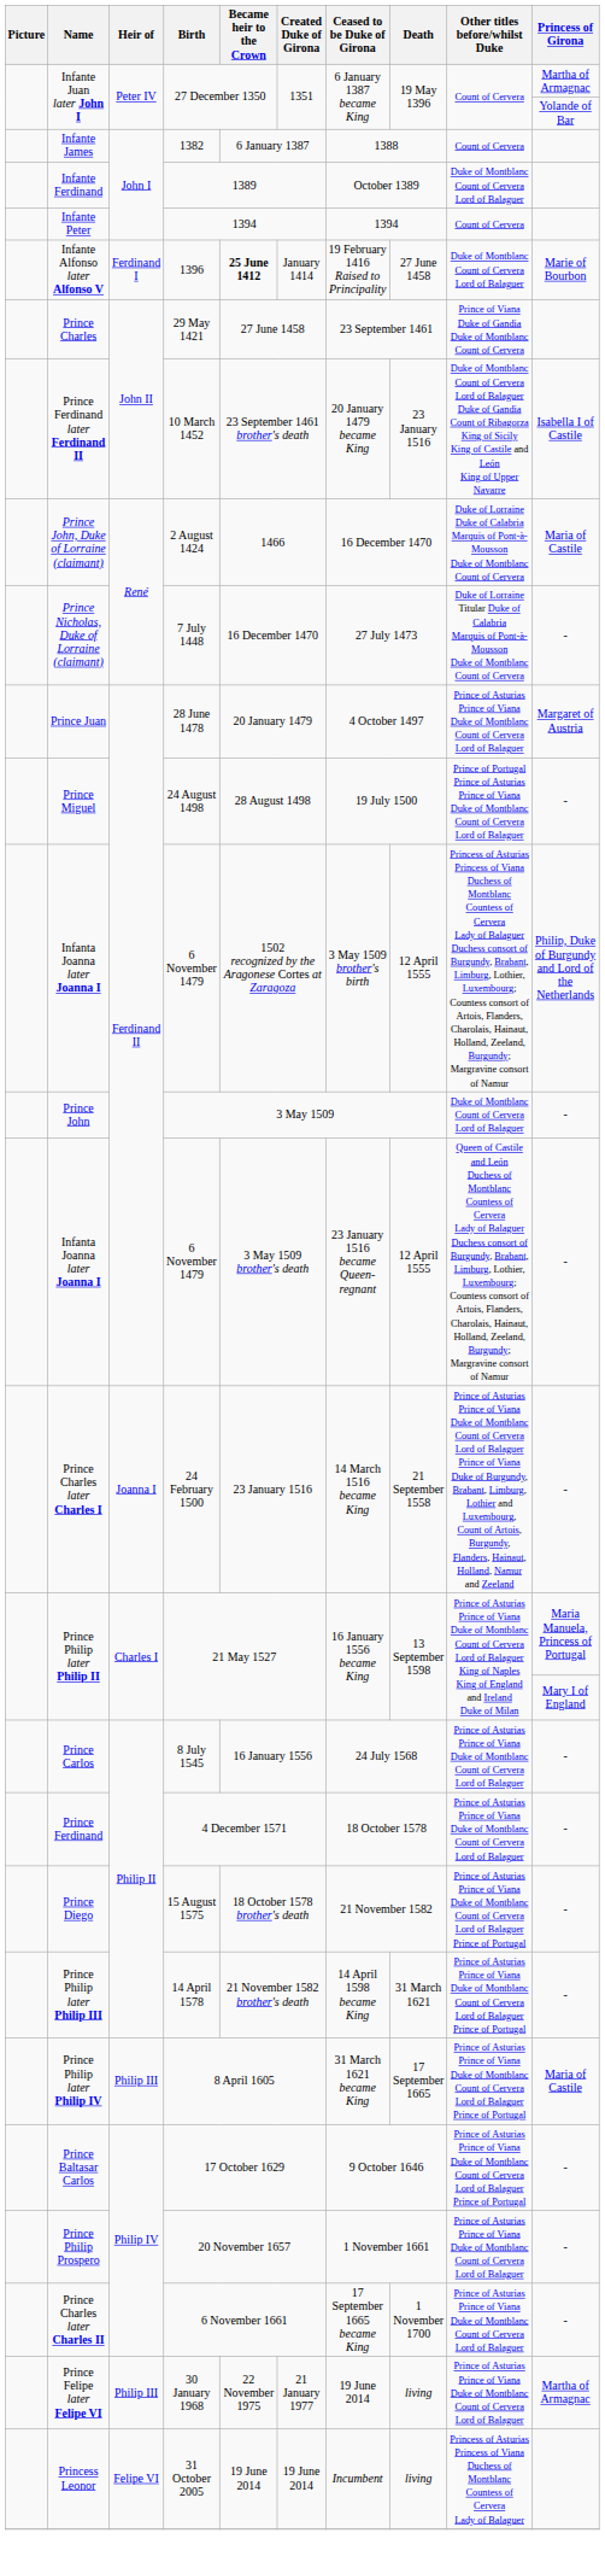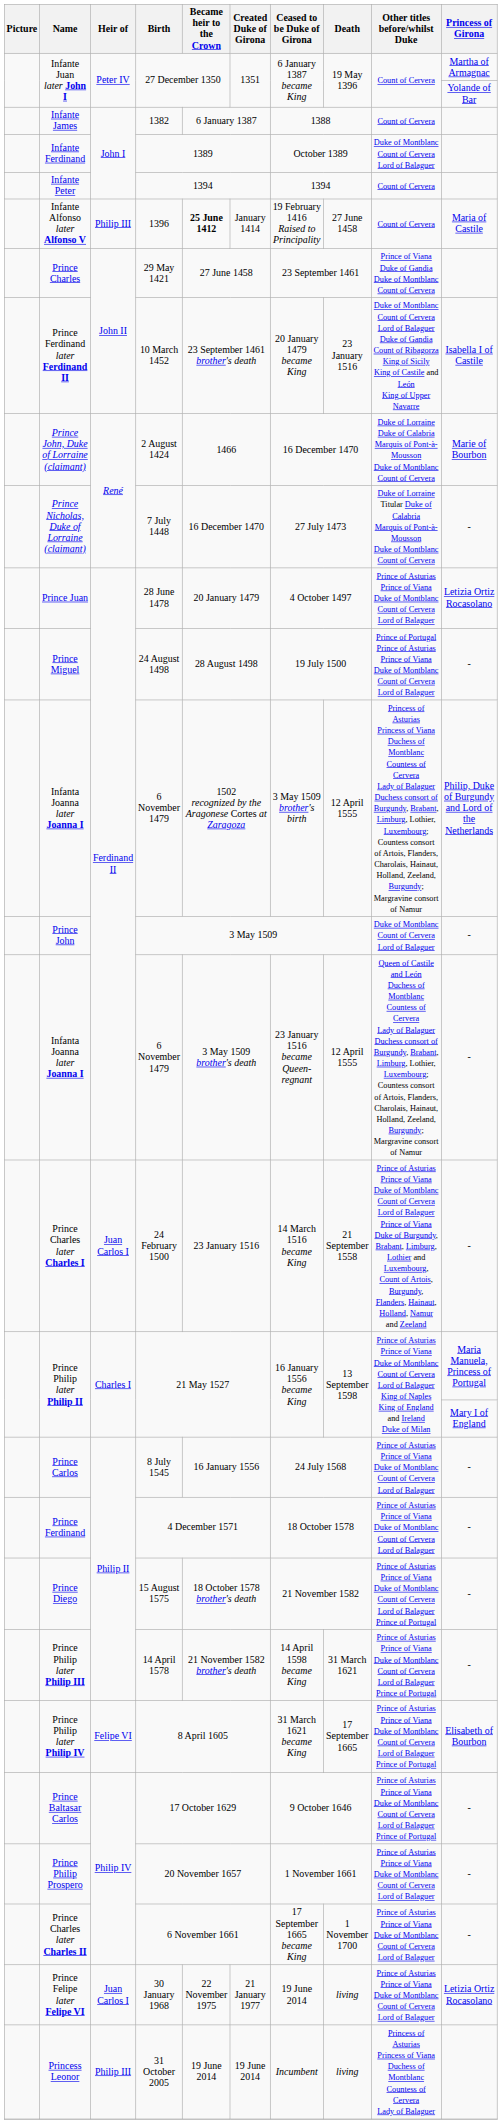 <table width=90% class="wikitable">
 <tr>
 <th>Picture</th>
 <th>Name</th>
 <th>Heir of</th>
 <th>Birth</th>
 <th>Became heir to the <a href='#'>Crown</a></th>
 <th>Created Duke of Girona</th>
 <th>Ceased to be Duke of Girona</th>
 <th>Death</th>
 <th>Other titles before/whilst Duke</th>
 <th><a href='#'>Princess of Girona</a></th>
 </tr>
 <tr>
 <td align="center" rowspan="2"></td>
 <td align="center" rowspan="2">Infante Juan<br><em>later</em> <strong><a href='#'>John I</a></strong></td>
 <td align="center" rowspan="2"><a href='#'>Peter IV</a></td>
 <td rowspan="2" colspan="2" align="center">27 December 1350</td>
 <td align="center" rowspan="2">1351</td>
 <td align="center" rowspan="2">6 January 1387<br><em>became King</em></td>
 <td align="center" rowspan="2">19 May 1396</td>
 <td align="center" rowspan="2"><small><a href='#'>Count of Cervera</a></small></td>
 <td align="center"><a href='#'>Martha of Armagnac</a></td>
 </tr>
 <tr>
 <td align="center"><a href='#'>Yolande of Bar</a></td>
 </tr>
 <tr>
 <td align="center"></td>
 <td align="center"><a href='#'>Infante James</a></td>
 <td align="center" rowspan="3"><a href='#'>John I</a></td>
 <td align="center">1382</td>
 <td align="center" colspan="2">6 January 1387</td>
 <td align="center" colspan="2">1388</td>
 <td align="center"><small><a href='#'>Count of Cervera</a></small></td>
 <td align="center"></td>
 </tr>
 <tr>
 <td align="center"></td>
 <td align="center"><a href='#'>Infante Ferdinand</a></td>
 <td align="center" colspan="3">1389</td>
 <td align="center" colspan="2">October 1389</td>
 <td align="center"><small><a href='#'>Duke of Montblanc</a><br><a href='#'>Count of Cervera</a><br><a href='#'>Lord of Balaguer</a></small></td>
 <td align="center"></td>
 </tr>
 <tr>
 <td align="center"></td>
 <td align="center"><a href='#'>Infante Peter</a></td>
 <td align="center" colspan="3">1394</td>
 <td align="center" colspan="2">1394</td>
 <td align="center"><small><a href='#'>Count of Cervera</a></small></td>
 <td align="center"></td>
 </tr>
 <tr>
 <td align="center"></td>
 <td align="center">Infante Alfonso<br><em>later</em> <strong><a href='#'>Alfonso V</a></strong></td>
-<td align="center"><a href='#'>Ferdinand I</a></td>
+<td align="center"><a href='#'>Philip III</a></td>
 <td align="center">1396</td>
 <td align="center"><strong>25 June 1412</strong></td>
 <td align="center">January 1414</td>
 <td align="center">19 February 1416<br><em>Raised to Principality </em></td>
 <td align="center">27 June 1458</td>
-<td align="center"><small><a href='#'>Duke of Montblanc</a><br><a href='#'>Count of Cervera</a><br><a href='#'>Lord of Balaguer</a></small></td>
-<td align="center"><a href='#'>Marie of Bourbon</a></td>
+<td align="center"><small><a href='#'>Count of Cervera</a></small></td>
+<td align="center"><a href='#'>Maria of Castile</a></td>
 </tr>
 <tr>
 <td align="center"></td>
 <td align="center"><a href='#'>Prince Charles</a></td>
 <td align="center" rowspan="2"><a href='#'>John II</a></td>
 <td align="center">29 May 1421</td>
 <td align="center" colspan="2">27 June 1458</td>
 <td align="center" colspan="2">23 September 1461</td>
 <td align="center"><small><a href='#'>Prince of Viana</a><br><a href='#'>Duke of Gandia</a><br><a href='#'>Duke of Montblanc</a><br><a href='#'>Count of Cervera</a></small></td>
 <td align="center"></td>
 </tr>
 <tr>
 <td align="center"></td>
 <td align="center">Prince Ferdinand<br><em>later</em> <strong><a href='#'>Ferdinand II</a></strong></td>
 <td align="center">10 March 1452</td>
 <td align="center" colspan="2">23 September 1461<br><em><a href='#'>brother</a>'s death</em></td>
 <td align="center">20 January 1479<br><em>became King</em></td>
 <td align="center">23 January 1516</td>
 <td align="center"><small><a href='#'>Duke of Montblanc</a><br><a href='#'>Count of Cervera</a><br><a href='#'>Lord of Balaguer</a><br><a href='#'>Duke of Gandia</a><br><a href='#'>Count of Ribagorza</a><br><a href='#'>King of Sicily</a><br><a href='#'>King of Castile</a> and <a href='#'>León</a><br><a href='#'>King of Upper Navarre</a></small></td>
 <td align="center"><a href='#'>Isabella I of Castile</a></td>
 </tr>
 <tr>
 <td align="center"></td>
 <td align="center"><em><a href='#'>Prince John, Duke of Lorraine <br>(claimant)</a></em></td>
 <td align="center" rowspan="2"><em><a href='#'>René</a></em></td>
 <td align="center">2 August 1424</td>
 <td align="center" colspan="2">1466</td>
 <td align="center" colspan="2">16 December 1470</td>
 <td align="center"><small><a href='#'>Duke of Lorraine</a><br><a href='#'>Duke of Calabria</a><br><a href='#'>Marquis of Pont-à-Mousson</a><br><a href='#'>Duke of Montblanc</a><br><a href='#'>Count of Cervera</a></small></td>
-<td align="center"><a href='#'>Maria of Castile</a></td>
+<td align="center"><a href='#'>Marie of Bourbon</a></td>
 </tr>
 <tr>
 <td align="center"></td>
 <td align="center"><em><a href='#'>Prince Nicholas, Duke of Lorraine <br>(claimant)</a></em></td>
 <td align="center">7 July 1448</td>
 <td align="center" colspan="2">16 December 1470</td>
 <td align="center" colspan="2">27 July 1473</td>
 <td align="center"><small><a href='#'>Duke of Lorraine</a><br>Titular <a href='#'>Duke of Calabria</a><br><a href='#'>Marquis of Pont-à-Mousson</a><br><a href='#'>Duke of Montblanc</a><br><a href='#'>Count of Cervera</a></small></td>
 <td align="center">-</td>
 </tr>
 <tr>
 <td align="center"></td>
 <td align="center"><a href='#'>Prince Juan</a></td>
 <td align="center" rowspan="5"><a href='#'>Ferdinand II</a></td>
 <td align="center">28 June 1478</td>
 <td align="center" colspan="2">20 January 1479</td>
 <td align="center" colspan="2">4 October 1497</td>
 <td align="center"><small><a href='#'>Prince of Asturias</a><br><a href='#'>Prince of Viana</a><br><a href='#'>Duke of Montblanc</a><br><a href='#'>Count of Cervera</a><br><a href='#'>Lord of Balaguer</a></small></td>
-<td align="center"><a href='#'>Margaret of Austria</a></td>
+<td align="center"><a href='#'>Letizia Ortiz Rocasolano</a></td>
 </tr>
 <tr>
 <td align="center"></td>
 <td align="center"><a href='#'>Prince Miguel</a></td>
 <td align="center">24 August 1498</td>
 <td align="center" colspan="2">28 August 1498</td>
 <td align="center" colspan="2">19 July 1500</td>
 <td align="center"><small><a href='#'>Prince of Portugal</a><br><a href='#'>Prince of Asturias</a><br><a href='#'>Prince of Viana</a><br><a href='#'>Duke of Montblanc</a><br><a href='#'>Count of Cervera</a><br><a href='#'>Lord of Balaguer</a></small></td>
 <td align="center">-</td>
 </tr>
 <tr>
 <td align="center"></td>
 <td align="center">Infanta Joanna<br><em>later</em> <strong><a href='#'>Joanna I</a></strong></td>
 <td align="center">6 November 1479</td>
 <td align="center" colspan="2">1502<br><em>recognized by the Aragonese </em>Cortes<em> at <a href='#'>Zaragoza</a></em></td>
 <td align="center">3 May 1509<br><em><a href='#'>brother</a>'s birth</em></td>
 <td align="center">12 April 1555</td>
 <td align="center"><small><a href='#'>Princess of Asturias</a><br><a href='#'>Princess of Viana</a><br><a href='#'>Duchess of Montblanc</a><br><a href='#'>Countess of Cervera</a><br><a href='#'>Lady of Balaguer</a><br><a href='#'>Duchess consort of Burgundy</a>, <a href='#'>Brabant</a>, <a href='#'>Limburg</a>, Lothier, <a href='#'>Luxembourg</a>; Countess consort of Artois, Flanders, Charolais, Hainaut, Holland, Zeeland, <a href='#'>Burgundy</a>; Margravine consort of Namur</small></td>
 <td align="center"><a href='#'>Philip, Duke of Burgundy and Lord of the Netherlands</a></td>
 </tr>
 <tr>
 <td align="center"></td>
 <td align="center"><a href='#'>Prince John</a></td>
 <td align="center" colspan="5">3 May 1509</td>
 <td align="center"><small><a href='#'>Duke of Montblanc</a><br><a href='#'>Count of Cervera</a><br><a href='#'>Lord of Balaguer</a></small></td>
 <td align="center">-</td>
 </tr>
 <tr>
 <td align="center"></td>
 <td align="center">Infanta Joanna<br><em>later</em> <strong><a href='#'>Joanna I</a></strong></td>
 <td align="center">6 November 1479</td>
 <td align="center" colspan="2">3 May 1509<br><em><a href='#'>brother</a>'s death</em></td>
 <td align="center">23 January 1516<br><em>became Queen-regnant</em></td>
 <td align="center">12 April 1555</td>
 <td align="center"><small><a href='#'>Queen of Castile and León</a><br><a href='#'>Duchess of Montblanc</a><br><a href='#'>Countess of Cervera</a><br><a href='#'>Lady of Balaguer</a><br><a href='#'>Duchess consort of Burgundy</a>, <a href='#'>Brabant</a>, <a href='#'>Limburg</a>, Lothier, <a href='#'>Luxembourg</a>; Countess consort of Artois, Flanders, Charolais, Hainaut, Holland, Zeeland, <a href='#'>Burgundy</a>; Margravine consort of Namur</small></td>
 <td align="center">-</td>
 </tr>
 <tr>
 <td align="center"></td>
 <td align="center">Prince Charles<br><em>later</em> <strong><a href='#'>Charles I</a></strong></td>
-<td align="center"><a href='#'>Joanna I</a></td>
+<td align="center"><a href='#'>Juan Carlos I</a></td>
 <td align="center">24 February 1500</td>
 <td align="center" colspan="2">23 January 1516</td>
 <td align="center">14 March 1516<br><em>became King</em></td>
 <td align="center">21 September 1558</td>
 <td align="center"><small><a href='#'>Prince of Asturias</a><br><a href='#'>Prince of Viana</a><br><a href='#'>Duke of Montblanc</a><br><a href='#'>Count of Cervera</a><br><a href='#'>Lord of Balaguer</a><br><a href='#'>Prince of Viana</a><br><a href='#'>Duke of Burgundy</a>, <a href='#'>Brabant</a>, <a href='#'>Limburg</a>, <a href='#'>Lothier</a> and <a href='#'>Luxembourg</a>,<br><a href='#'>Count of Artois</a>, <a href='#'>Burgundy</a>, <a href='#'>Flanders</a>, <a href='#'>Hainaut</a>,<br><a href='#'>Holland</a>, <a href='#'>Namur</a> and <a href='#'>Zeeland</a></small></td>
 <td align="center">-</td>
 </tr>
 <tr>
 <td align="center" rowspan="2"></td>
 <td align="center" rowspan="2">Prince Philip<br><em>later</em> <strong><a href='#'>Philip II</a></strong></td>
 <td align="center" rowspan="2"><a href='#'>Charles I</a></td>
 <td align="center" colspan="3" rowspan="2">21 May 1527</td>
 <td align="center" rowspan="2">16 January 1556<br><em>became King</em></td>
 <td align="center" rowspan="2">13 September 1598</td>
 <td align="center" rowspan="2"><small><a href='#'>Prince of Asturias</a><br><a href='#'>Prince of Viana</a><br><a href='#'>Duke of Montblanc</a><br><a href='#'>Count of Cervera</a><br><a href='#'>Lord of Balaguer</a><br><a href='#'>King of Naples</a><br><a href='#'>King of England</a> and <a href='#'>Ireland</a><br><a href='#'>Duke of Milan</a></small></td>
 <td align="center"><a href='#'>Maria Manuela, Princess of Portugal</a></td>
 </tr>
 <tr>
 <td align="center"><a href='#'>Mary I of England</a></td>
 </tr>
 <tr>
 <td align="center"></td>
 <td align="center"><a href='#'>Prince Carlos</a></td>
 <td align="center" rowspan="4"><a href='#'>Philip II</a></td>
 <td align="center">8 July 1545</td>
 <td align="center" colspan="2">16 January 1556</td>
 <td align="center" colspan="2">24 July 1568</td>
 <td align="center"><small><a href='#'>Prince of Asturias</a><br><a href='#'>Prince of Viana</a><br><a href='#'>Duke of Montblanc</a><br><a href='#'>Count of Cervera</a><br><a href='#'>Lord of Balaguer</a></small></td>
 <td align="center">-</td>
 </tr>
 <tr>
 <td align="center"></td>
 <td align="center"><a href='#'>Prince Ferdinand</a></td>
 <td align="center" colspan="3">4 December 1571</td>
 <td align="center" colspan="2">18 October 1578</td>
 <td align="center"><small><a href='#'>Prince of Asturias</a><br><a href='#'>Prince of Viana</a><br><a href='#'>Duke of Montblanc</a><br><a href='#'>Count of Cervera</a><br><a href='#'>Lord of Balaguer</a></small></td>
 <td align="center">-</td>
 </tr>
 <tr>
 <td align="center"></td>
 <td align="center"><a href='#'>Prince Diego</a></td>
 <td align="center">15 August 1575</td>
 <td align="center" colspan="2">18 October 1578<br><em><a href='#'>brother</a>'s death</em></td>
 <td align="center" colspan="2">21 November 1582</td>
 <td align="center"><small><a href='#'>Prince of Asturias</a><br><a href='#'>Prince of Viana</a><br><a href='#'>Duke of Montblanc</a><br><a href='#'>Count of Cervera</a><br><a href='#'>Lord of Balaguer</a><br><a href='#'>Prince of Portugal</a></small></td>
 <td align="center">-</td>
 </tr>
 <tr>
 <td align="center"></td>
 <td align="center">Prince Philip<br><em>later</em> <strong><a href='#'>Philip III</a></strong></td>
 <td align="center">14 April 1578</td>
 <td align="center" colspan="2">21 November 1582<br><em><a href='#'>brother</a>'s death</em></td>
 <td align="center">14 April 1598<br><em>became King</em></td>
 <td align="center">31 March 1621</td>
 <td align="center"><small><a href='#'>Prince of Asturias</a><br><a href='#'>Prince of Viana</a><br><a href='#'>Duke of Montblanc</a><br><a href='#'>Count of Cervera</a><br><a href='#'>Lord of Balaguer</a><br><a href='#'>Prince of Portugal</a></small></td>
 <td align="center">-</td>
 </tr>
 <tr>
 <td align="center"></td>
 <td align="center">Prince Philip<br><em>later</em> <strong><a href='#'>Philip IV</a></strong></td>
-<td align="center"><a href='#'>Philip III</a></td>
+<td align="center"><a href='#'>Felipe VI</a></td>
 <td align="center" colspan="3">8 April 1605</td>
 <td align="center">31 March 1621<br><em>became King</em></td>
 <td align="center">17 September 1665</td>
 <td align="center"><small><a href='#'>Prince of Asturias</a><br><a href='#'>Prince of Viana</a><br><a href='#'>Duke of Montblanc</a><br><a href='#'>Count of Cervera</a><br><a href='#'>Lord of Balaguer</a><br><a href='#'>Prince of Portugal</a></small></td>
-<td align="center"><a href='#'>Maria of Castile</a></td>
+<td align="center"><a href='#'>Elisabeth of Bourbon</a></td>
 </tr>
 <tr>
 <td align="center"></td>
 <td align="center"><a href='#'>Prince Baltasar Carlos</a></td>
 <td align="center" rowspan="3"><a href='#'>Philip IV</a></td>
 <td align="center" colspan="3">17 October 1629</td>
 <td align="center" colspan="2">9 October 1646</td>
 <td align="center"><small><a href='#'>Prince of Asturias</a><br><a href='#'>Prince of Viana</a><br><a href='#'>Duke of Montblanc</a><br><a href='#'>Count of Cervera</a><br><a href='#'>Lord of Balaguer</a><br><a href='#'>Prince of Portugal</a></small></td>
 <td align="center">-</td>
 </tr>
 <tr>
 <td align="center"></td>
 <td align="center"><a href='#'>Prince Philip Prospero</a></td>
 <td align="center" colspan="3">20 November 1657</td>
 <td align="center" colspan="2">1 November 1661</td>
 <td align="center"><small><a href='#'>Prince of Asturias</a><br><a href='#'>Prince of Viana</a><br><a href='#'>Duke of Montblanc</a><br><a href='#'>Count of Cervera</a><br><a href='#'>Lord of Balaguer</a></small></td>
 <td align="center">-</td>
 </tr>
 <tr>
 <td align="center"></td>
 <td align="center">Prince Charles<br><em>later</em> <strong><a href='#'>Charles II</a></strong></td>
 <td align="center" colspan="3">6 November 1661</td>
 <td align="center">17 September 1665<br><em>became King</em></td>
 <td align="center">1 November 1700</td>
 <td align="center"><small><a href='#'>Prince of Asturias</a><br><a href='#'>Prince of Viana</a><br><a href='#'>Duke of Montblanc</a><br><a href='#'>Count of Cervera</a><br><a href='#'>Lord of Balaguer</a></small></td>
 <td align="center">-</td>
 </tr>
 <tr>
 <td align="center"></td>
 <td align="center">Prince Felipe<br><em>later</em> <strong><a href='#'>Felipe VI</a></strong></td>
-<td align="center"><a href='#'>Philip III</a></td>
+<td align="center"><a href='#'>Juan Carlos I</a></td>
 <td align="center">30 January 1968</td>
 <td align="center">22 November 1975</td>
 <td align="center">21 January 1977</td>
 <td align="center">19 June 2014</td>
 <td align="center"><em>living</em></td>
 <td align="center"><small><a href='#'>Prince of Asturias</a><br><a href='#'>Prince of Viana</a><br><a href='#'>Duke of Montblanc</a><br><a href='#'>Count of Cervera</a><br><a href='#'>Lord of Balaguer</a></small></td>
-<td align="center"><a href='#'>Martha of Armagnac</a></td>
+<td align="center"><a href='#'>Letizia Ortiz Rocasolano</a></td>
 </tr>
 <tr>
 <td align="center"></td>
 <td align="center"><a href='#'>Princess Leonor</a></td>
-<td align="center"><a href='#'>Felipe VI</a></td>
+<td align="center"><a href='#'>Philip III</a></td>
 <td align="center">31 October 2005</td>
 <td align="center">19 June 2014</td>
 <td align="center">19 June 2014</td>
 <td align="center"><em>Incumbent</em></td>
 <td align="center"><em>living</em></td>
 <td align="center"><small><a href='#'>Princess of Asturias</a><br><a href='#'>Princess of Viana</a><br><a href='#'>Duchess of Montblanc</a><br><a href='#'>Countess of Cervera</a><br><a href='#'>Lady of Balaguer</a></small></td>
 <td align="center"></td>
 </tr>
 <tr>
 </tr>
 </table>
